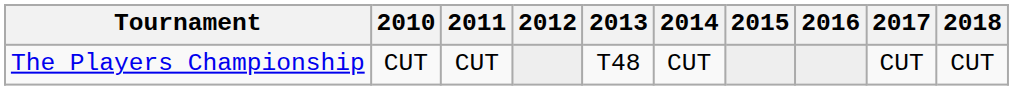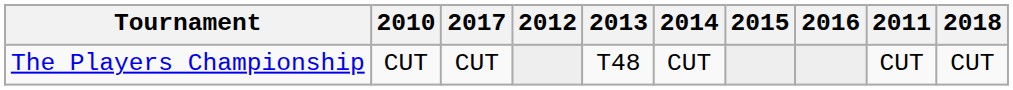 <table class="wikitable" style="font-size:95%;text-align:center;">
 <tr>
 <th>Tournament</th>
 <th>2010</th>
-<th>2011</th>
+<th>2017</th>
 <th>2012</th>
 <th>2013</th>
 <th>2014</th>
 <th>2015</th>
 <th>2016</th>
-<th>2017</th>
+<th>2011</th>
 <th>2018</th>
 </tr>
 <tr>
 <td align=left><a href='#'>The Players Championship</a></td>
 <td>CUT</td>
 <td>CUT</td>
 <td style="background:#eeeeee;"></td>
 <td>T48</td>
 <td>CUT</td>
 <td style="background:#eeeeee;"></td>
 <td style="background:#eeeeee;"></td>
 <td>CUT</td>
 <td>CUT</td>
 </tr>
 </table>
